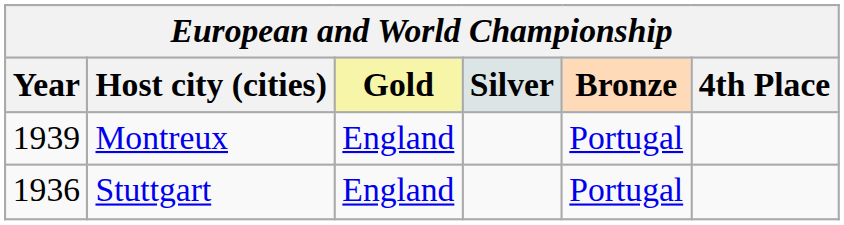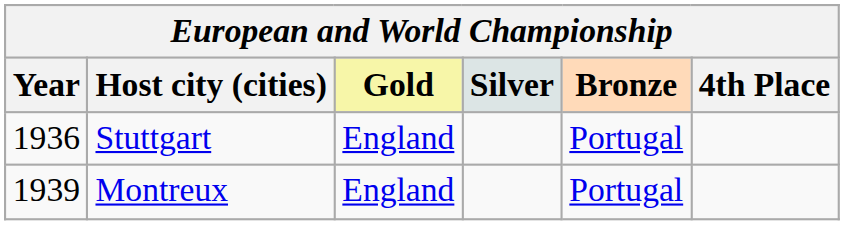 <table class="wikitable sortable">
 <tr bgcolor="#efefef" align=left>
 <th colspan="6" align="center"><em>European and World Championship</em></th>
 </tr>
 <tr>
 <th>Year</th>
 <th>Host city (cities)</th>
 <th style="background-color: #F7F6A8;"> Gold</th>
 <th style="background-color: #DCE5E5;"> Silver</th>
 <th style="background-color: #FFDAB9;"> Bronze</th>
 <th>4th Place</th>
 </tr>
 <tr>
+<td align="center">1936</td>
+<td> <a href='#'>Stuttgart</a></td>
+<td> <a href='#'>England</a></td>
+<td></td>
+<td> <a href='#'>Portugal</a></td>
+<td></td>
+</tr>
+<tr>
 <td align="center">1939</td>
 <td> <a href='#'>Montreux</a></td>
 <td> <a href='#'>England</a></td>
 <td></td>
 <td> <a href='#'>Portugal</a></td>
 <td></td>
 </tr>
-<tr>
-<td align="center">1936</td>
-<td> <a href='#'>Stuttgart</a></td>
-<td> <a href='#'>England</a></td>
-<td></td>
-<td> <a href='#'>Portugal</a></td>
-<td></td>
-</tr>
 </table>
